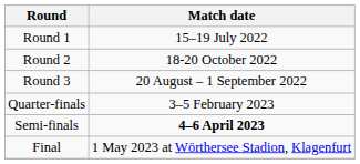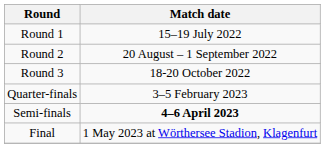 <table class="wikitable" style="text-align:center">
 <tr>
 <th>Round</th>
 <th>Match date</th>
 </tr>
 <tr>
 <td>Round 1</td>
 <td>15–19 July 2022</td>
 </tr>
 <tr>
 <td>Round 2</td>
-<td>18-20 October 2022</td>
+<td>20 August – 1 September 2022</td>
 </tr>
 <tr>
 <td>Round 3</td>
-<td>20 August – 1 September 2022</td>
+<td>18-20 October 2022</td>
 </tr>
 <tr>
 <td>Quarter-finals</td>
 <td>3–5 February 2023</td>
 </tr>
 <tr>
 <td>Semi-finals</td>
 <td><strong>4–6 April 2023</strong></td>
 </tr>
 <tr>
 <td>Final</td>
 <td>1 May 2023 at <a href='#'>Wörthersee Stadion</a>, <a href='#'>Klagenfurt</a></td>
 </tr>
 <tr>
 </tr>
 </table>
